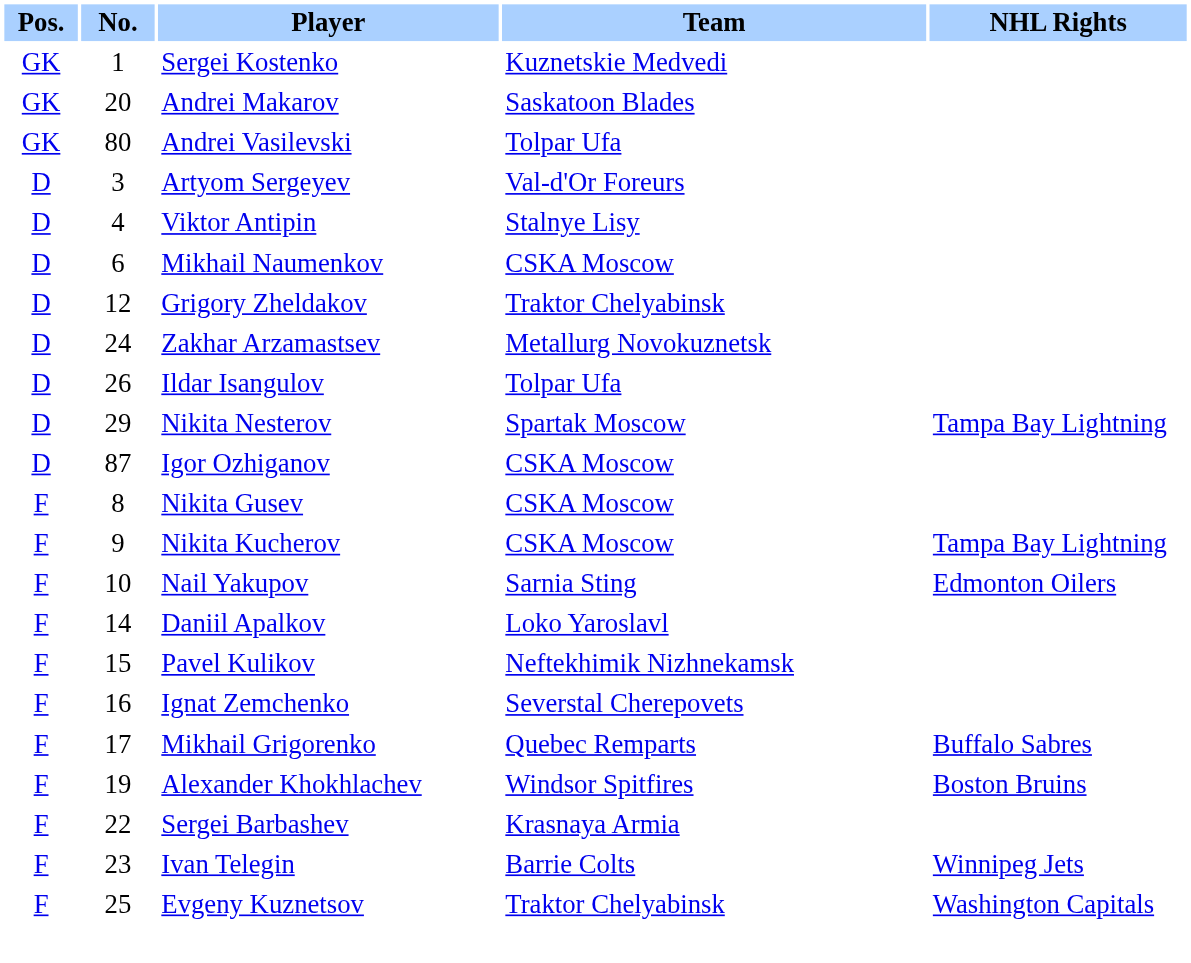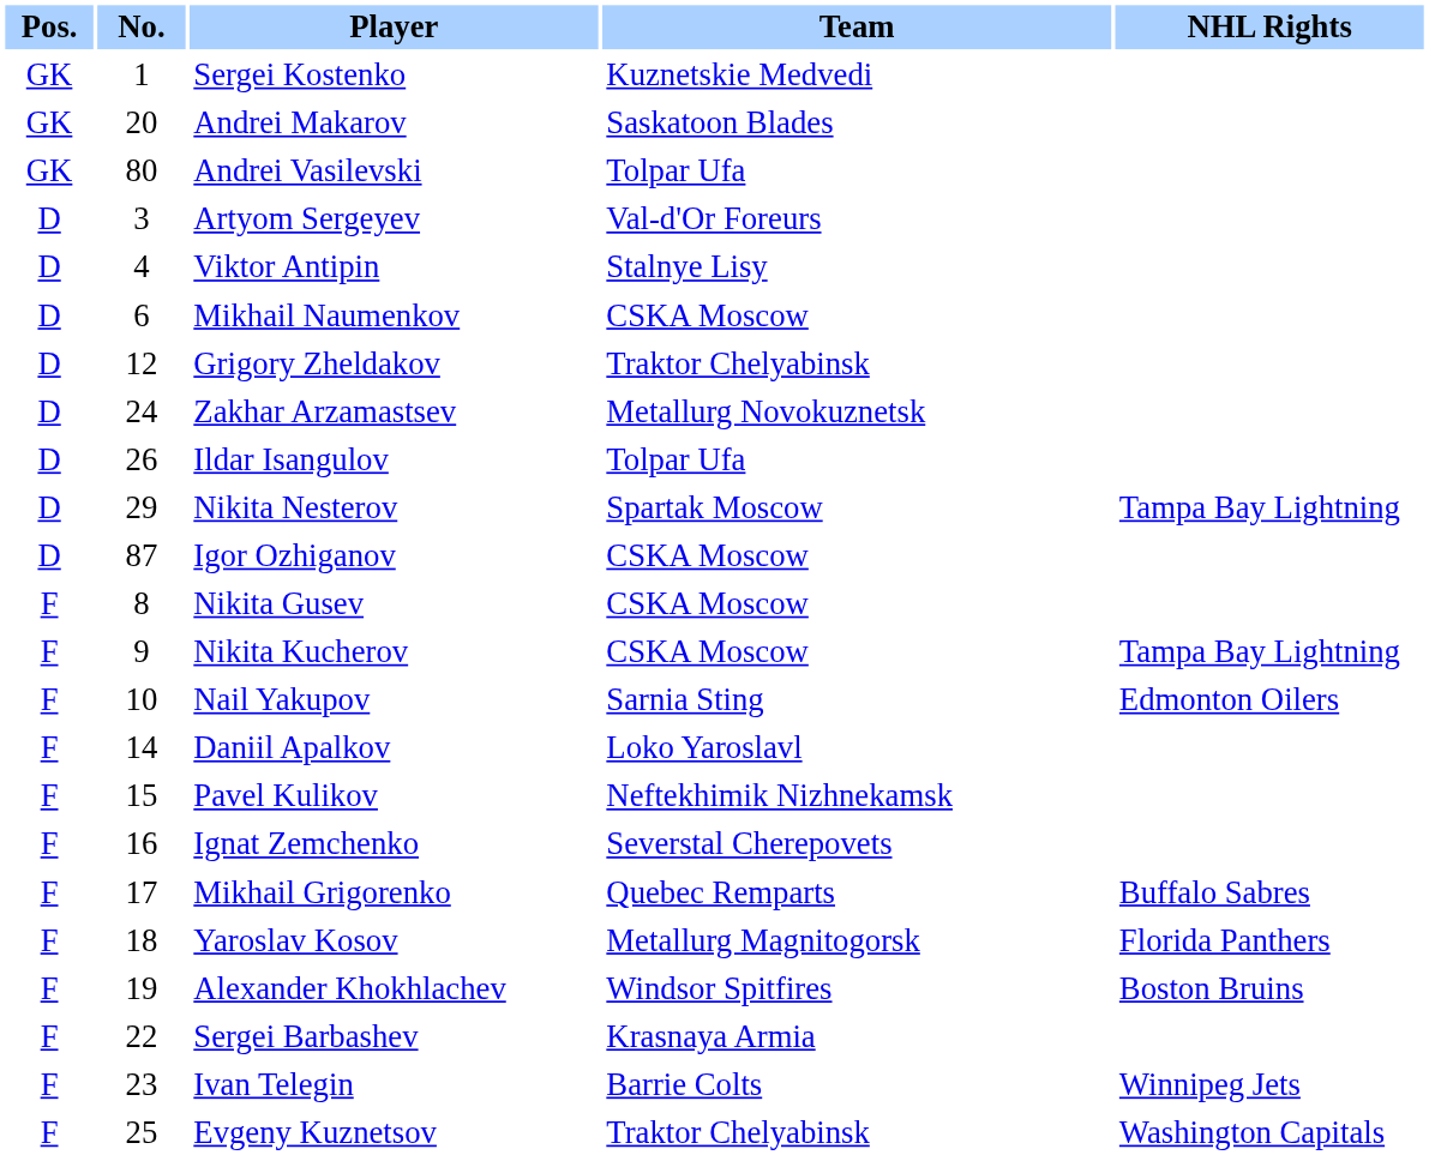 <table border="0" cellspacing="2" cellpadding="2">
 <tr bgcolor=AAD0FF>
 <th width=40>Pos.</th>
 <th width=40>No.</th>
 <th width=200>Player</th>
 <th width=250>Team</th>
 <th width=150>NHL Rights</th>
 </tr>
 <tr>
 <td style="text-align:center;"><a href='#'>GK</a></td>
 <td style="text-align:center;">1</td>
 <td><a href='#'>Sergei Kostenko</a></td>
 <td> <a href='#'>Kuznetskie Medvedi</a></td>
 <td></td>
 </tr>
 <tr>
 <td style="text-align:center;"><a href='#'>GK</a></td>
 <td style="text-align:center;">20</td>
 <td><a href='#'>Andrei Makarov</a></td>
 <td> <a href='#'>Saskatoon Blades</a></td>
 <td></td>
 </tr>
 <tr>
 <td style="text-align:center;"><a href='#'>GK</a></td>
 <td style="text-align:center;">80</td>
 <td><a href='#'>Andrei Vasilevski</a></td>
 <td> <a href='#'>Tolpar Ufa</a></td>
 <td></td>
 </tr>
 <tr>
 <td style="text-align:center;"><a href='#'>D</a></td>
 <td style="text-align:center;">3</td>
 <td><a href='#'>Artyom Sergeyev</a></td>
 <td> <a href='#'>Val-d'Or Foreurs</a></td>
 <td></td>
 </tr>
 <tr>
 <td style="text-align:center;"><a href='#'>D</a></td>
 <td style="text-align:center;">4</td>
 <td><a href='#'>Viktor Antipin</a></td>
 <td> <a href='#'>Stalnye Lisy</a></td>
 <td></td>
 </tr>
 <tr>
 <td style="text-align:center;"><a href='#'>D</a></td>
 <td style="text-align:center;">6</td>
 <td><a href='#'>Mikhail Naumenkov</a></td>
 <td> <a href='#'>CSKA Moscow</a></td>
 <td></td>
 </tr>
 <tr>
 <td style="text-align:center;"><a href='#'>D</a></td>
 <td style="text-align:center;">12</td>
 <td><a href='#'>Grigory Zheldakov</a></td>
 <td> <a href='#'>Traktor Chelyabinsk</a></td>
 <td></td>
 </tr>
 <tr>
 <td style="text-align:center;"><a href='#'>D</a></td>
 <td style="text-align:center;">24</td>
 <td><a href='#'>Zakhar Arzamastsev</a></td>
 <td> <a href='#'>Metallurg Novokuznetsk</a></td>
 <td></td>
 </tr>
 <tr>
 <td style="text-align:center;"><a href='#'>D</a></td>
 <td style="text-align:center;">26</td>
 <td><a href='#'>Ildar Isangulov</a></td>
 <td> <a href='#'>Tolpar Ufa</a></td>
 <td></td>
 </tr>
 <tr>
 <td style="text-align:center;"><a href='#'>D</a></td>
 <td style="text-align:center;">29</td>
 <td><a href='#'>Nikita Nesterov</a></td>
 <td> <a href='#'>Spartak Moscow</a></td>
 <td><a href='#'>Tampa Bay Lightning</a></td>
 </tr>
 <tr>
 <td style="text-align:center;"><a href='#'>D</a></td>
 <td style="text-align:center;">87</td>
 <td><a href='#'>Igor Ozhiganov</a></td>
 <td> <a href='#'>CSKA Moscow</a></td>
 <td></td>
 </tr>
 <tr>
 <td style="text-align:center;"><a href='#'>F</a></td>
 <td style="text-align:center;">8</td>
 <td><a href='#'>Nikita Gusev</a></td>
 <td> <a href='#'>CSKA Moscow</a></td>
 <td></td>
 </tr>
 <tr>
 <td style="text-align:center;"><a href='#'>F</a></td>
 <td style="text-align:center;">9</td>
 <td><a href='#'>Nikita Kucherov</a></td>
 <td> <a href='#'>CSKA Moscow</a></td>
 <td><a href='#'>Tampa Bay Lightning</a></td>
 </tr>
 <tr>
 <td style="text-align:center;"><a href='#'>F</a></td>
 <td style="text-align:center;">10</td>
 <td><a href='#'>Nail Yakupov</a></td>
 <td> <a href='#'>Sarnia Sting</a></td>
 <td><a href='#'>Edmonton Oilers</a></td>
 </tr>
 <tr>
 <td style="text-align:center;"><a href='#'>F</a></td>
 <td style="text-align:center;">14</td>
 <td><a href='#'>Daniil Apalkov</a></td>
 <td> <a href='#'>Loko Yaroslavl</a></td>
 <td></td>
 </tr>
 <tr>
 <td style="text-align:center;"><a href='#'>F</a></td>
 <td style="text-align:center;">15</td>
 <td><a href='#'>Pavel Kulikov</a></td>
 <td> <a href='#'>Neftekhimik Nizhnekamsk</a></td>
 <td></td>
 </tr>
 <tr>
 <td style="text-align:center;"><a href='#'>F</a></td>
 <td style="text-align:center;">16</td>
 <td><a href='#'>Ignat Zemchenko</a></td>
 <td> <a href='#'>Severstal Cherepovets</a></td>
 <td></td>
 </tr>
 <tr>
 <td style="text-align:center;"><a href='#'>F</a></td>
 <td style="text-align:center;">17</td>
 <td><a href='#'>Mikhail Grigorenko</a></td>
 <td> <a href='#'>Quebec Remparts</a></td>
 <td><a href='#'>Buffalo Sabres</a></td>
 </tr>
 <tr>
 <td style="text-align:center;"><a href='#'>F</a></td>
+<td style="text-align:center;">18</td>
+<td><a href='#'>Yaroslav Kosov</a></td>
+<td> <a href='#'>Metallurg Magnitogorsk</a></td>
+<td><a href='#'>Florida Panthers</a></td>
+</tr>
+<tr>
+<td style="text-align:center;"><a href='#'>F</a></td>
 <td style="text-align:center;">19</td>
 <td><a href='#'>Alexander Khokhlachev</a></td>
 <td> <a href='#'>Windsor Spitfires</a></td>
 <td><a href='#'>Boston Bruins</a></td>
 </tr>
 <tr>
 <td style="text-align:center;"><a href='#'>F</a></td>
 <td style="text-align:center;">22</td>
 <td><a href='#'>Sergei Barbashev</a></td>
 <td> <a href='#'>Krasnaya Armia</a></td>
 <td></td>
 </tr>
 <tr>
 <td style="text-align:center;"><a href='#'>F</a></td>
 <td style="text-align:center;">23</td>
 <td><a href='#'>Ivan Telegin</a></td>
 <td> <a href='#'>Barrie Colts</a></td>
 <td><a href='#'>Winnipeg Jets</a></td>
 </tr>
 <tr>
 <td style="text-align:center;"><a href='#'>F</a></td>
 <td style="text-align:center;">25</td>
 <td><a href='#'>Evgeny Kuznetsov</a></td>
 <td> <a href='#'>Traktor Chelyabinsk</a></td>
 <td><a href='#'>Washington Capitals</a></td>
 </tr>
 </table>
